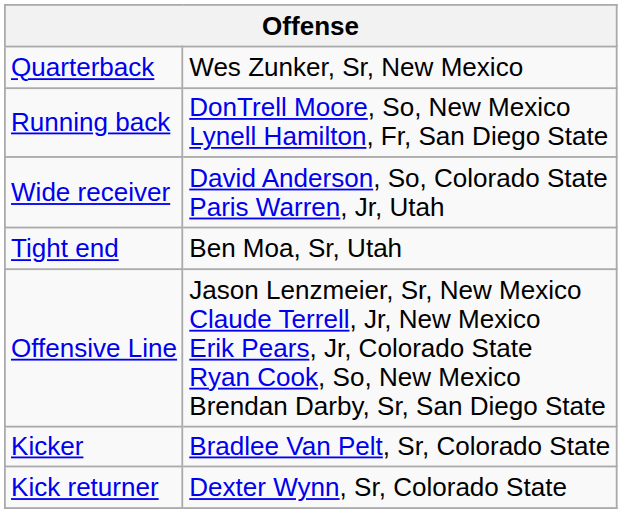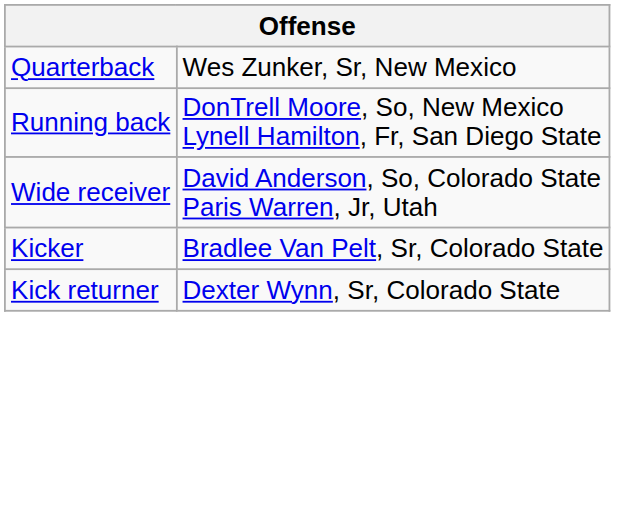 <table class="wikitable" style="font-size: 90%;">
 <tr>
 <th colspan="2">Offense</th>
 </tr>
 <tr>
 <td><a href='#'>Quarterback</a></td>
 <td>Wes Zunker, Sr, New Mexico</td>
 </tr>
 <tr>
 <td><a href='#'>Running back</a></td>
 <td><a href='#'>DonTrell Moore</a>, So, New Mexico<br><a href='#'>Lynell Hamilton</a>, Fr, San Diego State</td>
 </tr>
 <tr>
 <td><a href='#'>Wide receiver</a></td>
 <td><a href='#'>David Anderson</a>, So, Colorado State<br><a href='#'>Paris Warren</a>, Jr, Utah</td>
 </tr>
 <tr>
-<td><a href='#'>Tight end</a></td>
-<td>Ben Moa, Sr, Utah</td>
-</tr>
-<tr>
-<td><a href='#'>Offensive Line</a></td>
-<td>Jason Lenzmeier, Sr, New Mexico<br><a href='#'>Claude Terrell</a>, Jr, New Mexico<br><a href='#'>Erik Pears</a>, Jr, Colorado State<br><a href='#'>Ryan Cook</a>, So, New Mexico<br>Brendan Darby, Sr, San Diego State</td>
-</tr>
-<tr>
 <td><a href='#'>Kicker</a></td>
 <td><a href='#'>Bradlee Van Pelt</a>, Sr, Colorado State</td>
 </tr>
 <tr>
 <td><a href='#'>Kick returner</a></td>
 <td><a href='#'>Dexter Wynn</a>, Sr, Colorado State</td>
 </tr>
 </table>
